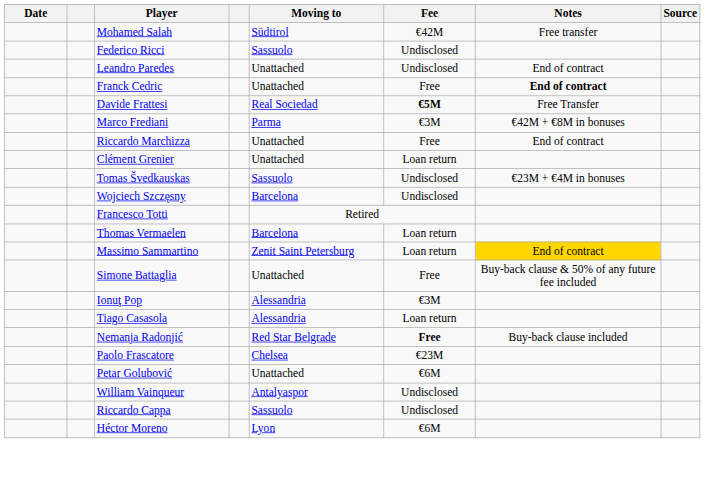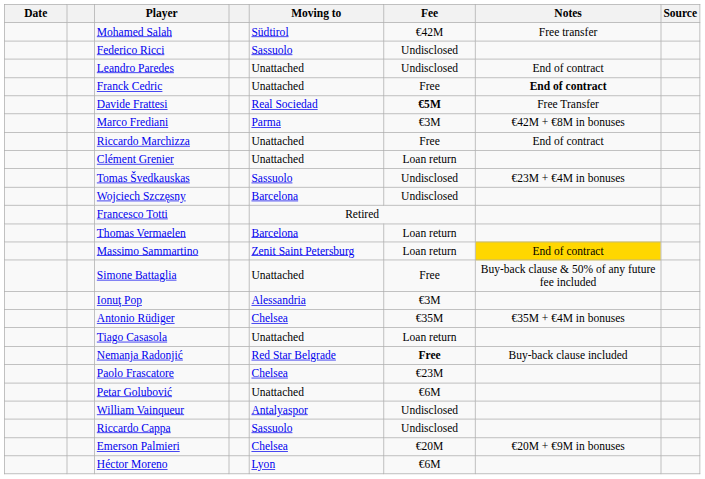 <table class="wikitable sortable">
 <tr>
 <th style="width:80px;">Date</th>
 <th style="width:30px;"></th>
 <th style="width:180px;">Player</th>
 <th style="width:20px;"></th>
 <th style="width:180px;">Moving to</th>
 <th style="width:120px;" class="unsortable">Fee</th>
 <th style="width:250px;" class="unsortable">Notes</th>
 <th style="width:20px;">Source</th>
 </tr>
 <tr>
 <td></td>
 <td align=center></td>
 <td> <a href='#'>Mohamed Salah</a></td>
 <td align=center></td>
 <td> <a href='#'>Südtirol</a></td>
 <td align=center>€42M</td>
 <td align=center>Free transfer</td>
 <td></td>
 </tr>
 <tr>
 <td></td>
 <td align=center></td>
 <td> <a href='#'>Federico Ricci</a></td>
 <td align=center></td>
 <td> <a href='#'>Sassuolo</a></td>
 <td align=center>Undisclosed</td>
 <td align=center></td>
 <td></td>
 </tr>
 <tr>
 <td></td>
 <td align=center></td>
 <td> <a href='#'>Leandro Paredes</a></td>
 <td align=center></td>
 <td>Unattached</td>
 <td align=center>Undisclosed</td>
 <td align=center>End of contract</td>
 <td></td>
 </tr>
 <tr>
 <td></td>
 <td align=center></td>
 <td> <a href='#'>Franck Cedric</a></td>
 <td align=center></td>
 <td>Unattached</td>
 <td align=center>Free</td>
 <td align=center><strong>End of contract</strong></td>
 <td></td>
 </tr>
 <tr>
 <td></td>
 <td align=center></td>
 <td> <a href='#'>Davide Frattesi</a></td>
 <td align=center></td>
 <td> <a href='#'>Real Sociedad</a></td>
 <td align=center><strong>€5M</strong></td>
 <td align=center>Free Transfer</td>
 <td></td>
 </tr>
 <tr>
 <td></td>
 <td align=center></td>
 <td> <a href='#'>Marco Frediani</a></td>
 <td align=center></td>
 <td> <a href='#'>Parma</a></td>
 <td align=center>€3M</td>
 <td align=center>€42M + €8M in bonuses</td>
 <td></td>
 </tr>
 <tr>
 <td></td>
 <td align=center></td>
 <td> <a href='#'>Riccardo Marchizza</a></td>
 <td align=center></td>
 <td>Unattached</td>
 <td align=center>Free</td>
 <td align=center>End of contract</td>
 <td></td>
 </tr>
 <tr>
 <td></td>
 <td align=center></td>
 <td> <a href='#'>Clément Grenier</a></td>
 <td align=center></td>
 <td>Unattached</td>
 <td align=center>Loan return</td>
 <td align=center></td>
 <td></td>
 </tr>
 <tr>
 <td></td>
 <td align=center></td>
 <td> <a href='#'>Tomas Švedkauskas</a></td>
 <td align=center></td>
 <td> <a href='#'>Sassuolo</a></td>
 <td align=center>Undisclosed</td>
 <td align=center>€23M + €4M in bonuses</td>
 <td></td>
 </tr>
 <tr>
 <td></td>
 <td align=center></td>
 <td> <a href='#'>Wojciech Szczęsny</a></td>
 <td align=center></td>
 <td> <a href='#'>Barcelona</a></td>
 <td align=center>Undisclosed</td>
 <td align=center></td>
 <td></td>
 </tr>
 <tr>
 <td></td>
 <td align=center></td>
 <td> <a href='#'>Francesco Totti</a></td>
 <td align=center></td>
 <td align=center colspan=2>Retired</td>
 <td></td>
 <td></td>
 </tr>
 <tr>
 <td></td>
 <td align=center></td>
 <td> <a href='#'>Thomas Vermaelen</a></td>
 <td align=center></td>
 <td> <a href='#'>Barcelona</a></td>
 <td align=center>Loan return</td>
 <td align=center></td>
 <td></td>
 </tr>
 <tr>
 <td></td>
 <td align=center></td>
 <td> <a href='#'>Massimo Sammartino</a></td>
 <td align=center></td>
 <td> <a href='#'>Zenit Saint Petersburg</a></td>
 <td align=center>Loan return</td>
 <td align=center style="background: gold;">End of contract</td>
 <td></td>
 </tr>
 <tr>
 <td></td>
 <td align=center></td>
 <td> <a href='#'>Simone Battaglia</a></td>
 <td align=center></td>
 <td>Unattached</td>
 <td align=center>Free</td>
 <td align=center>Buy-back clause & 50% of any future fee included</td>
 <td></td>
 </tr>
 <tr>
 <td></td>
 <td align=center></td>
 <td> <a href='#'>Ionuţ Pop</a></td>
 <td align=center></td>
 <td> <a href='#'>Alessandria</a></td>
 <td align=center>€3M</td>
 <td align=center></td>
 <td></td>
 </tr>
 <tr>
 <td></td>
 <td align=center></td>
+<td> <a href='#'>Antonio Rüdiger</a></td>
+<td align=center></td>
+<td> <a href='#'>Chelsea</a></td>
+<td align=center>€35M</td>
+<td align=center>€35M + €4M in bonuses</td>
+<td></td>
+</tr>
+<tr>
+<td></td>
+<td align=center></td>
 <td> <a href='#'>Tiago Casasola</a></td>
 <td align=center></td>
-<td> <a href='#'>Alessandria</a></td>
+<td>Unattached</td>
 <td align=center>Loan return</td>
 <td align=center></td>
 <td></td>
 </tr>
 <tr>
 <td></td>
 <td align=center></td>
 <td> <a href='#'>Nemanja Radonjić</a></td>
 <td align=center></td>
 <td> <a href='#'>Red Star Belgrade</a></td>
 <td align=center><strong>Free</strong></td>
 <td align=center>Buy-back clause included</td>
 <td></td>
 </tr>
 <tr>
 <td></td>
 <td align=center></td>
 <td> <a href='#'>Paolo Frascatore</a></td>
 <td align=center></td>
 <td> <a href='#'>Chelsea</a></td>
 <td align=center>€23M</td>
 <td align=center></td>
 <td></td>
 </tr>
 <tr>
 <td></td>
 <td align=center></td>
 <td> <a href='#'>Petar Golubović</a></td>
 <td align=center></td>
 <td>Unattached</td>
 <td align=center>€6M</td>
 <td align=center></td>
 <td></td>
 </tr>
 <tr>
 <td></td>
 <td align=center></td>
 <td> <a href='#'>William Vainqueur</a></td>
 <td align=center></td>
 <td> <a href='#'>Antalyaspor</a></td>
 <td align=center>Undisclosed</td>
 <td align=center></td>
 <td></td>
 </tr>
 <tr>
 <td></td>
 <td align=center></td>
 <td> <a href='#'>Riccardo Cappa</a></td>
 <td align=center></td>
 <td> <a href='#'>Sassuolo</a></td>
 <td align=center>Undisclosed</td>
 <td align=center></td>
 <td></td>
 </tr>
 <tr>
 <td></td>
 <td align=center></td>
+<td> <a href='#'>Emerson Palmieri</a></td>
+<td align=center></td>
+<td> <a href='#'>Chelsea</a></td>
+<td align=center>€20M</td>
+<td align=center>€20M + €9M in bonuses</td>
+<td></td>
+</tr>
+<tr>
+<td></td>
+<td align=center></td>
 <td> <a href='#'>Héctor Moreno</a></td>
 <td align=center></td>
 <td> <a href='#'>Lyon</a></td>
 <td align=center>€6M</td>
 <td align=center></td>
 <td></td>
 </tr>
 </table>
